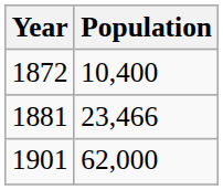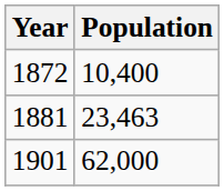 <table class="wikitable">
 <tr>
 <th>Year</th>
 <th>Population</th>
 </tr>
 <tr>
 <td>1872</td>
 <td>10,400</td>
 </tr>
 <tr>
 <td>1881</td>
-<td>23,466</td>
+<td>23,463</td>
 </tr>
 <tr>
 <td>1901</td>
 <td>62,000</td>
 </tr>
 </table>
